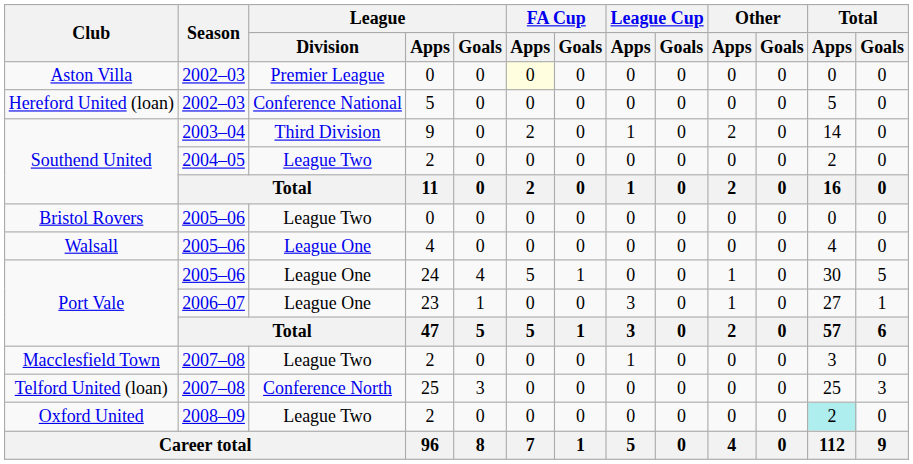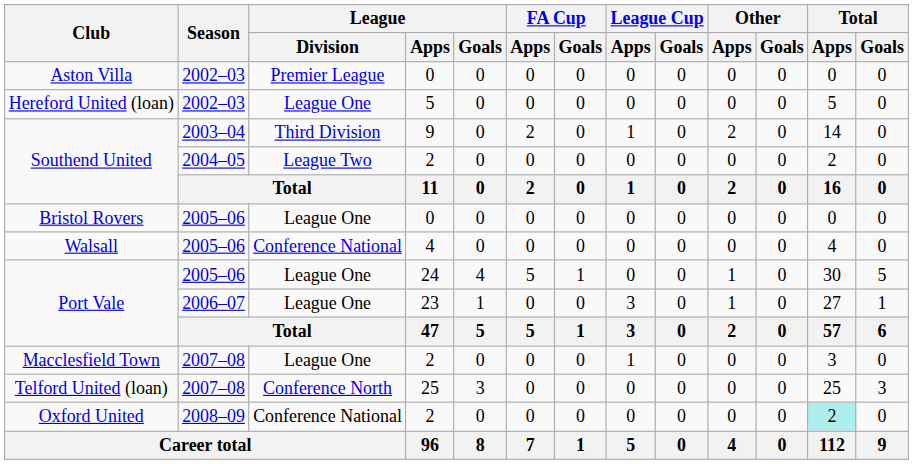 <table class="wikitable" style="text-align:center">
 <tr>
 <th rowspan="2">Club</th>
 <th rowspan="2">Season</th>
 <th colspan="3">League</th>
 <th colspan="2"><a href='#'>FA Cup</a></th>
 <th colspan="2"><a href='#'>League Cup</a></th>
 <th colspan="2">Other</th>
 <th colspan="2">Total</th>
 </tr>
 <tr>
 <th>Division</th>
 <th>Apps</th>
 <th>Goals</th>
 <th>Apps</th>
 <th>Goals</th>
 <th>Apps</th>
 <th>Goals</th>
 <th>Apps</th>
 <th>Goals</th>
 <th>Apps</th>
 <th>Goals</th>
 </tr>
 <tr>
 <td><a href='#'>Aston Villa</a></td>
 <td><a href='#'>2002–03</a></td>
 <td><a href='#'>Premier League</a></td>
 <td>0</td>
 <td>0</td>
-<td style="background: lightyellow;">0</td>
+<td>0</td>
 <td>0</td>
 <td>0</td>
 <td>0</td>
 <td>0</td>
 <td>0</td>
 <td>0</td>
 <td>0</td>
 </tr>
 <tr>
 <td><a href='#'>Hereford United</a> (loan)</td>
 <td><a href='#'>2002–03</a></td>
-<td><a href='#'>Conference National</a></td>
+<td><a href='#'>League One</a></td>
 <td>5</td>
 <td>0</td>
 <td>0</td>
 <td>0</td>
 <td>0</td>
 <td>0</td>
 <td>0</td>
 <td>0</td>
 <td>5</td>
 <td>0</td>
 </tr>
 <tr>
 <td rowspan="3"><a href='#'>Southend United</a></td>
 <td><a href='#'>2003–04</a></td>
 <td><a href='#'>Third Division</a></td>
 <td>9</td>
 <td>0</td>
 <td>2</td>
 <td>0</td>
 <td>1</td>
 <td>0</td>
 <td>2</td>
 <td>0</td>
 <td>14</td>
 <td>0</td>
 </tr>
 <tr>
 <td><a href='#'>2004–05</a></td>
 <td><a href='#'>League Two</a></td>
 <td>2</td>
 <td>0</td>
 <td>0</td>
 <td>0</td>
 <td>0</td>
 <td>0</td>
 <td>0</td>
 <td>0</td>
 <td>2</td>
 <td>0</td>
 </tr>
 <tr>
 <th colspan="2">Total</th>
 <th>11</th>
 <th>0</th>
 <th>2</th>
 <th>0</th>
 <th>1</th>
 <th>0</th>
 <th>2</th>
 <th>0</th>
 <th>16</th>
 <th>0</th>
 </tr>
 <tr>
 <td><a href='#'>Bristol Rovers</a></td>
 <td><a href='#'>2005–06</a></td>
-<td>League Two</td>
+<td>League One</td>
 <td>0</td>
 <td>0</td>
 <td>0</td>
 <td>0</td>
 <td>0</td>
 <td>0</td>
 <td>0</td>
 <td>0</td>
 <td>0</td>
 <td>0</td>
 </tr>
 <tr>
 <td><a href='#'>Walsall</a></td>
 <td><a href='#'>2005–06</a></td>
-<td><a href='#'>League One</a></td>
+<td><a href='#'>Conference National</a></td>
 <td>4</td>
 <td>0</td>
 <td>0</td>
 <td>0</td>
 <td>0</td>
 <td>0</td>
 <td>0</td>
 <td>0</td>
 <td>4</td>
 <td>0</td>
 </tr>
 <tr>
 <td rowspan="3"><a href='#'>Port Vale</a></td>
 <td><a href='#'>2005–06</a></td>
 <td>League One</td>
 <td>24</td>
 <td>4</td>
 <td>5</td>
 <td>1</td>
 <td>0</td>
 <td>0</td>
 <td>1</td>
 <td>0</td>
 <td>30</td>
 <td>5</td>
 </tr>
 <tr>
 <td><a href='#'>2006–07</a></td>
 <td>League One</td>
 <td>23</td>
 <td>1</td>
 <td>0</td>
 <td>0</td>
 <td>3</td>
 <td>0</td>
 <td>1</td>
 <td>0</td>
 <td>27</td>
 <td>1</td>
 </tr>
 <tr>
 <th colspan="2">Total</th>
 <th>47</th>
 <th>5</th>
 <th>5</th>
 <th>1</th>
 <th>3</th>
 <th>0</th>
 <th>2</th>
 <th>0</th>
 <th>57</th>
 <th>6</th>
 </tr>
 <tr>
 <td><a href='#'>Macclesfield Town</a></td>
 <td><a href='#'>2007–08</a></td>
-<td>League Two</td>
+<td>League One</td>
 <td>2</td>
 <td>0</td>
 <td>0</td>
 <td>0</td>
 <td>1</td>
 <td>0</td>
 <td>0</td>
 <td>0</td>
 <td>3</td>
 <td>0</td>
 </tr>
 <tr>
 <td><a href='#'>Telford United</a> (loan)</td>
 <td><a href='#'>2007–08</a></td>
 <td><a href='#'>Conference North</a></td>
 <td>25</td>
 <td>3</td>
 <td>0</td>
 <td>0</td>
 <td>0</td>
 <td>0</td>
 <td>0</td>
 <td>0</td>
 <td>25</td>
 <td>3</td>
 </tr>
 <tr>
 <td><a href='#'>Oxford United</a></td>
 <td><a href='#'>2008–09</a></td>
-<td>League Two</td>
+<td>Conference National</td>
 <td>2</td>
 <td>0</td>
 <td>0</td>
 <td>0</td>
 <td>0</td>
 <td>0</td>
 <td>0</td>
 <td>0</td>
 <td style="background: paleturquoise;">2</td>
 <td>0</td>
 </tr>
 <tr>
 <th colspan="3">Career total</th>
 <th>96</th>
 <th>8</th>
 <th>7</th>
 <th>1</th>
 <th>5</th>
 <th>0</th>
 <th>4</th>
 <th>0</th>
 <th>112</th>
 <th>9</th>
 </tr>
 </table>
